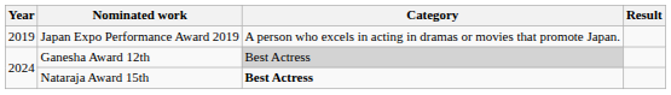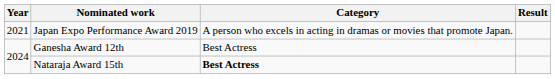 <table class="wikitable">
 <tr>
 <th>Year</th>
 <th>Nominated work</th>
 <th>Category</th>
 <th>Result</th>
 </tr>
 <tr>
-<td>2019</td>
+<td>2021</td>
 <td>Japan Expo Performance Award 2019</td>
 <td>A person who excels in acting in dramas or movies that promote Japan.</td>
 <td></td>
 </tr>
 <tr>
 <td rowspan="2">2024</td>
 <td>Ganesha Award 12th</td>
-<td style="background: lightgrey;">Best Actress</td>
+<td>Best Actress</td>
 <td></td>
 </tr>
 <tr>
 <td>Nataraja Award 15th</td>
 <td><strong>Best Actress</strong></td>
 <td></td>
 </tr>
 </table>
